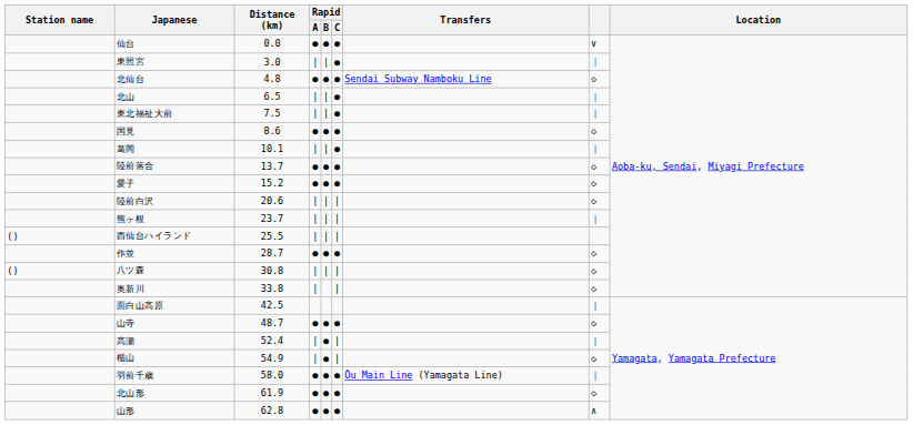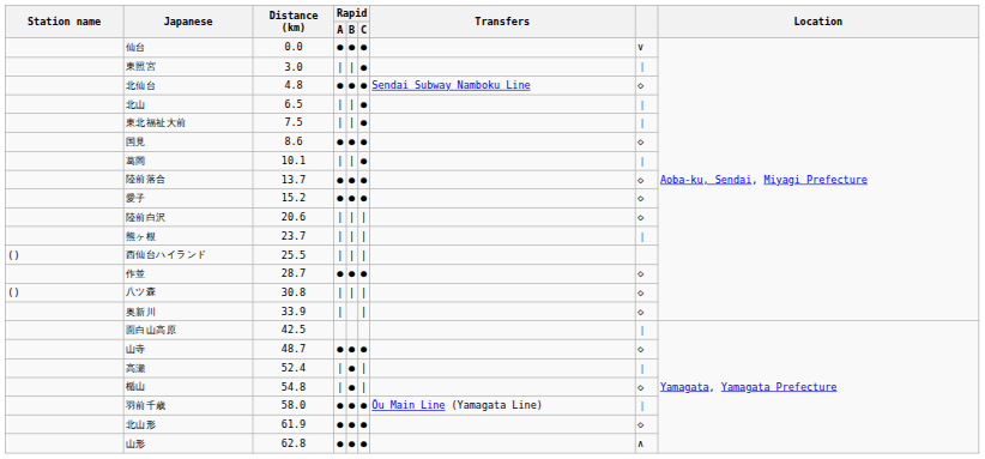 <table class="wikitable">
 <tr>
 <th rowspan="2">Station name</th>
 <th rowspan="2">Japanese</th>
 <th rowspan="2">Distance<br>(km)</th>
 <th colspan="3">Rapid</th>
 <th rowspan="2">Transfers</th>
 <th rowspan="2"></th>
 <th rowspan="2">Location</th>
 </tr>
 <tr>
 <th width="1%" align="center">A</th>
 <th width="1%" align="center">B</th>
 <th width="1%" align="center">C</th>
 </tr>
 <tr>
 <td></td>
 <td>仙台</td>
 <td align="center">0.0</td>
 <td align="center">●</td>
 <td align="center">●</td>
 <td align="center">●</td>
 <td></td>
 <td>∨</td>
 <td rowspan="15"><a href='#'>Aoba-ku, Sendai</a>, <a href='#'>Miyagi Prefecture</a></td>
 </tr>
 <tr>
 <td></td>
 <td>東照宮</td>
 <td align="center">3.0</td>
 <td align="center">|</td>
 <td align="center">|</td>
 <td align="center">●</td>
 <td></td>
 <td>｜</td>
 </tr>
 <tr>
 <td></td>
 <td>北仙台</td>
 <td align="center">4.8</td>
 <td align="center">●</td>
 <td align="center">●</td>
 <td align="center">●</td>
 <td> <a href='#'>Sendai Subway Namboku Line</a></td>
 <td>◇</td>
 </tr>
 <tr>
 <td></td>
 <td>北山</td>
 <td align="center">6.5</td>
 <td align="center">|</td>
 <td align="center">|</td>
 <td align="center">●</td>
 <td></td>
 <td>｜</td>
 </tr>
 <tr>
 <td></td>
 <td>東北福祉大前</td>
 <td align="center">7.5</td>
 <td align="center">|</td>
 <td align="center">|</td>
 <td align="center">●</td>
 <td></td>
 <td>｜</td>
 </tr>
 <tr>
 <td></td>
 <td>国見</td>
 <td align="center">8.6</td>
 <td align="center">●</td>
 <td align="center">●</td>
 <td align="center">●</td>
 <td></td>
 <td>◇</td>
 </tr>
 <tr>
 <td></td>
 <td>葛岡</td>
 <td align="center">10.1</td>
 <td align="center">|</td>
 <td align="center">|</td>
 <td align="center">●</td>
 <td></td>
 <td>｜</td>
 </tr>
 <tr>
 <td></td>
 <td>陸前落合</td>
 <td align="center">13.7</td>
 <td align="center">●</td>
 <td align="center">●</td>
 <td align="center">●</td>
 <td></td>
 <td>◇</td>
 </tr>
 <tr>
 <td></td>
 <td>愛子</td>
 <td align="center">15.2</td>
 <td align="center">●</td>
 <td align="center">●</td>
 <td align="center">●</td>
 <td></td>
 <td>◇</td>
 </tr>
 <tr>
 <td></td>
 <td>陸前白沢</td>
 <td align="center">20.6</td>
 <td align="center">|</td>
 <td align="center">|</td>
 <td align="center">|</td>
 <td></td>
 <td>◇</td>
 </tr>
 <tr>
 <td></td>
 <td>熊ヶ根</td>
 <td align="center">23.7</td>
 <td align="center">|</td>
 <td align="center">|</td>
 <td align="center">|</td>
 <td></td>
 <td>｜</td>
 </tr>
 <tr>
 <td>()</td>
 <td>西仙台ハイランド</td>
 <td align="center">25.5</td>
 <td align="center">|</td>
 <td align="center">|</td>
 <td align="center">|</td>
 <td></td>
 <td></td>
 </tr>
 <tr>
 <td></td>
 <td>作並</td>
 <td align="center">28.7</td>
 <td align="center">●</td>
 <td align="center">●</td>
 <td align="center">●</td>
 <td></td>
 <td>◇</td>
 </tr>
 <tr>
 <td>()</td>
 <td>八ツ森</td>
 <td align="center">30.8</td>
 <td align="center">|</td>
 <td align="center">|</td>
 <td align="center">|</td>
 <td></td>
 <td>◇</td>
 </tr>
 <tr>
 <td></td>
 <td>奥新川</td>
-<td align="center">33.8</td>
+<td align="center">33.9</td>
 <td align="center">|</td>
 <td align="center"></td>
 <td align="center">|</td>
 <td></td>
 <td>◇</td>
 </tr>
 <tr>
 <td></td>
 <td>面白山高原</td>
 <td align="center">42.5</td>
 <td align="center"></td>
 <td align="center"></td>
 <td align="center"></td>
 <td></td>
 <td>｜</td>
 <td rowspan="7"><a href='#'>Yamagata</a>, <a href='#'>Yamagata Prefecture</a></td>
 </tr>
 <tr>
 <td></td>
 <td>山寺</td>
 <td align="center">48.7</td>
 <td align="center">●</td>
 <td align="center">●</td>
 <td align="center">●</td>
 <td></td>
 <td>◇</td>
 </tr>
 <tr>
 <td></td>
 <td>高瀬</td>
 <td align="center">52.4</td>
 <td align="center">|</td>
 <td align="center">●</td>
 <td align="center">|</td>
 <td></td>
 <td>｜</td>
 </tr>
 <tr>
 <td></td>
 <td>楯山</td>
-<td align="center">54.9</td>
+<td align="center">54.8</td>
 <td align="center">|</td>
 <td align="center">●</td>
 <td align="center">|</td>
 <td></td>
 <td>◇</td>
 </tr>
 <tr>
 <td></td>
 <td>羽前千歳</td>
 <td align="center">58.0</td>
 <td align="center">●</td>
 <td align="center">●</td>
 <td align="center">●</td>
 <td> <a href='#'>Ōu Main Line</a> (Yamagata Line)</td>
 <td>｜</td>
 </tr>
 <tr>
 <td></td>
 <td>北山形</td>
 <td align="center">61.9</td>
 <td align="center">●</td>
 <td align="center">●</td>
 <td align="center">●</td>
 <td></td>
 <td>◇</td>
 </tr>
 <tr>
 <td></td>
 <td>山形</td>
 <td align="center">62.8</td>
 <td align="center">●</td>
 <td align="center">●</td>
 <td align="center">●</td>
 <td></td>
 <td>∧</td>
 </tr>
 </table>
